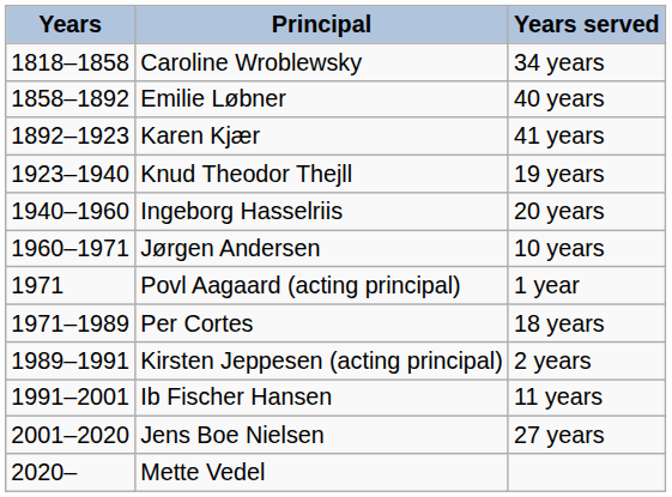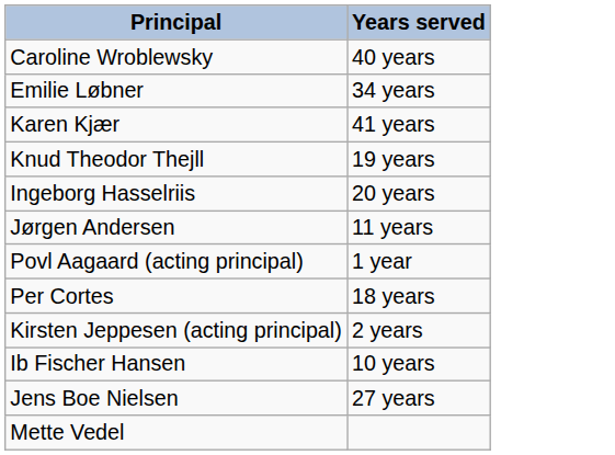 <table class="wikitable" style="font-size:90%;">
 <tr>
-<th style="background:#B0C4DE;">Years</th>
 <th style="background:#B0C4DE;">Principal</th>
 <th style="background:#B0C4DE;">Years served</th>
 </tr>
 <tr>
-<td>1818–1858</td>
 <td>Caroline Wroblewsky</td>
+<td>40 years</td>
+</tr>
+<tr>
+<td>Emilie Løbner</td>
 <td>34 years</td>
 </tr>
 <tr>
-<td>1858–1892</td>
-<td>Emilie Løbner</td>
-<td>40 years</td>
-</tr>
-<tr>
-<td>1892–1923</td>
 <td>Karen Kjær</td>
 <td>41 years</td>
 </tr>
 <tr>
-<td>1923–1940</td>
 <td>Knud Theodor Thejll</td>
 <td>19 years</td>
 </tr>
 <tr>
-<td>1940–1960</td>
 <td>Ingeborg Hasselriis</td>
 <td>20 years</td>
 </tr>
 <tr>
-<td>1960–1971</td>
 <td>Jørgen Andersen</td>
-<td>10 years</td>
+<td>11 years</td>
 </tr>
 <tr>
-<td>1971</td>
 <td>Povl Aagaard (acting principal)</td>
 <td>1 year</td>
 </tr>
 <tr>
-<td>1971–1989</td>
 <td>Per Cortes</td>
 <td>18 years</td>
 </tr>
 <tr>
-<td>1989–1991</td>
 <td>Kirsten Jeppesen (acting principal)</td>
 <td>2 years</td>
 </tr>
 <tr>
-<td>1991–2001</td>
 <td>Ib Fischer Hansen</td>
-<td>11 years</td>
+<td>10 years</td>
 </tr>
 <tr>
-<td>2001–2020</td>
 <td>Jens Boe Nielsen</td>
 <td>27 years</td>
 </tr>
 <tr>
-<td>2020–</td>
 <td>Mette Vedel</td>
 <td></td>
 </tr>
 </table>
